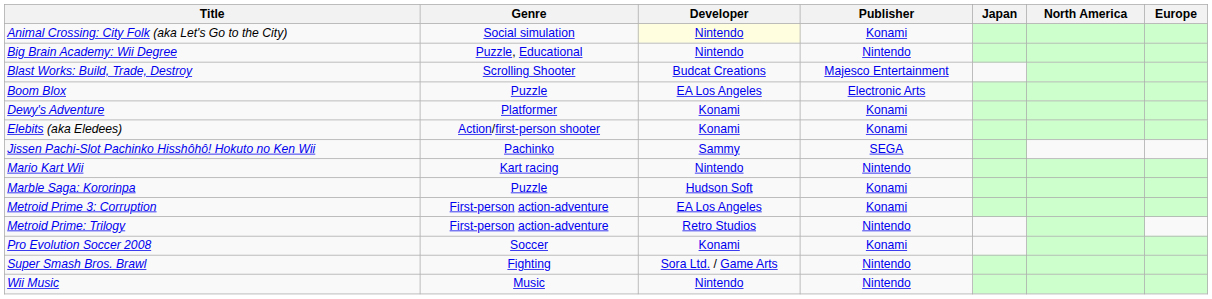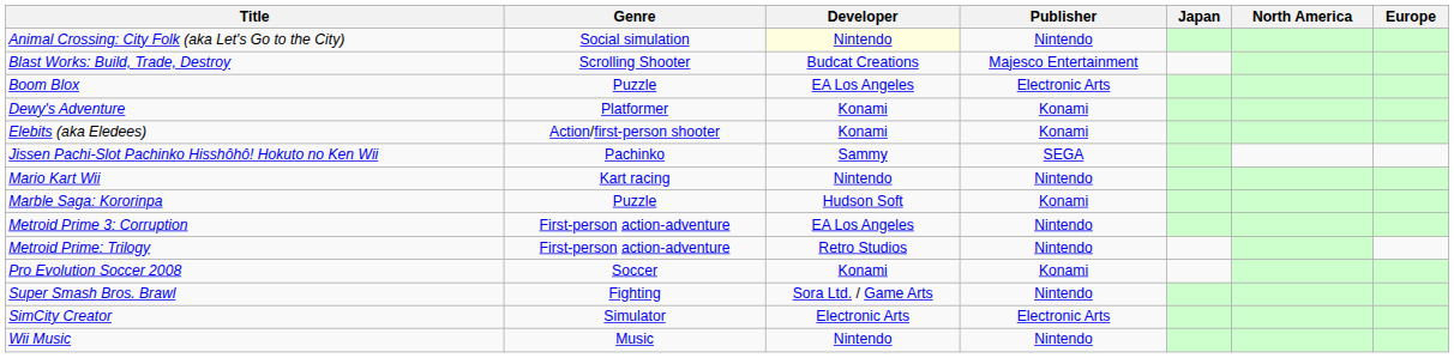 <table class="wikitable sortable" style="width:100%">
 <tr>
 <th>Title</th>
 <th>Genre</th>
 <th>Developer</th>
 <th>Publisher</th>
 <th>Japan</th>
 <th>North America</th>
 <th>Europe</th>
 </tr>
 <tr>
 <td><em><a href='#'>Animal Crossing: City Folk</a> (aka Let's Go to the City)</em></td>
 <td align=center><a href='#'>Social simulation</a></td>
 <td align=center style="background: lightyellow;"><a href='#'>Nintendo</a></td>
-<td align=center><a href='#'>Konami</a></td>
-<td bgcolor="#ccffcc" align="center"></td>
-<td align=center bgcolor='#ccffcc'></td>
-<td align=center bgcolor='#ccffcc'></td>
-</tr>
-<tr>
-<td><em><a href='#'>Big Brain Academy: Wii Degree</a></em></td>
-<td align=center><a href='#'>Puzzle</a>, <a href='#'>Educational</a></td>
-<td align=center><a href='#'>Nintendo</a></td>
 <td align=center><a href='#'>Nintendo</a></td>
 <td bgcolor="#ccffcc" align="center"></td>
 <td align=center bgcolor='#ccffcc'></td>
 <td align=center bgcolor='#ccffcc'></td>
 </tr>
 <tr>
 <td><em><a href='#'>Blast Works: Build, Trade, Destroy</a></em></td>
 <td align=center><a href='#'>Scrolling Shooter</a></td>
 <td align=center><a href='#'>Budcat Creations</a></td>
 <td align=center><a href='#'>Majesco Entertainment</a></td>
 <td></td>
 <td align=center bgcolor='#ccffcc'></td>
 <td align=center bgcolor='#ccffcc'></td>
 </tr>
 <tr>
 <td><em><a href='#'>Boom Blox</a></em></td>
 <td align=center><a href='#'>Puzzle</a></td>
 <td align=center><a href='#'>EA Los Angeles</a></td>
 <td align=center><a href='#'>Electronic Arts</a></td>
 <td bgcolor="#ccffcc" align="center"></td>
 <td align=center bgcolor='#ccffcc'></td>
 <td align=center bgcolor='#ccffcc'></td>
 </tr>
 <tr>
 <td><em><a href='#'>Dewy's Adventure</a></em></td>
 <td align=center><a href='#'>Platformer</a></td>
 <td align=center><a href='#'>Konami</a></td>
 <td align=center><a href='#'>Konami</a></td>
 <td bgcolor="#ccffcc" align="center"></td>
 <td align=center bgcolor='#ccffcc'></td>
 <td align=center bgcolor='#ccffcc'></td>
 </tr>
 <tr>
 <td><em><a href='#'>Elebits</a> (aka Eledees)</em></td>
 <td align=center><a href='#'>Action</a>/<a href='#'>first-person shooter</a></td>
 <td align=center><a href='#'>Konami</a></td>
 <td align=center><a href='#'>Konami</a></td>
 <td bgcolor="#ccffcc" align="center"></td>
 <td align=center bgcolor='#ccffcc'></td>
 <td align=center bgcolor='#ccffcc'></td>
 </tr>
 <tr>
 <td><em><a href='#'>Jissen Pachi-Slot Pachinko Hisshôhô! Hokuto no Ken Wii</a></em></td>
 <td align=center><a href='#'>Pachinko</a></td>
 <td align=center><a href='#'>Sammy</a></td>
 <td align=center><a href='#'>SEGA</a></td>
 <td bgcolor="#ccffcc" align="center"></td>
 <td></td>
 <td></td>
 </tr>
 <tr>
 <td><em><a href='#'>Mario Kart Wii</a></em></td>
 <td align=center><a href='#'>Kart racing</a></td>
 <td align=center><a href='#'>Nintendo</a></td>
 <td align=center><a href='#'>Nintendo</a></td>
 <td bgcolor="#ccffcc" align="center"></td>
 <td align=center bgcolor='#ccffcc'></td>
 <td align=center bgcolor='#ccffcc'></td>
 </tr>
 <tr>
 <td><em><a href='#'>Marble Saga: Kororinpa</a></em></td>
 <td align=center><a href='#'>Puzzle</a></td>
 <td align=center><a href='#'>Hudson Soft</a></td>
 <td align=center><a href='#'>Konami</a></td>
 <td bgcolor="#ccffcc" align="center"></td>
 <td align=center bgcolor='#ccffcc'></td>
 <td align=center bgcolor='#ccffcc'></td>
 </tr>
 <tr>
 <td><em><a href='#'>Metroid Prime 3: Corruption</a></em></td>
 <td align=center><a href='#'>First-person</a> <a href='#'>action-adventure</a></td>
 <td align=center><a href='#'>EA Los Angeles</a></td>
-<td align=center><a href='#'>Konami</a></td>
+<td align=center><a href='#'>Nintendo</a></td>
 <td bgcolor="#ccffcc" align="center"></td>
 <td align=center bgcolor='#ccffcc'></td>
 <td align=center bgcolor='#ccffcc'></td>
 </tr>
 <tr>
 <td><em><a href='#'>Metroid Prime: Trilogy</a></em></td>
 <td align=center><a href='#'>First-person</a> <a href='#'>action-adventure</a></td>
 <td align=center><a href='#'>Retro Studios</a></td>
 <td align=center><a href='#'>Nintendo</a></td>
 <td></td>
 <td align=center bgcolor='#ccffcc'></td>
 <td></td>
 </tr>
 <tr>
 <td><em><a href='#'>Pro Evolution Soccer 2008</a></em></td>
 <td align=center><a href='#'>Soccer</a></td>
 <td align=center><a href='#'>Konami</a></td>
 <td align=center><a href='#'>Konami</a></td>
 <td></td>
 <td align=center bgcolor='#ccffcc'></td>
 <td align=center bgcolor='#ccffcc'></td>
 </tr>
 <tr>
 <td><em><a href='#'>Super Smash Bros. Brawl</a></em></td>
 <td align=center><a href='#'>Fighting</a></td>
 <td align=center><a href='#'>Sora Ltd.</a> / <a href='#'>Game Arts</a></td>
 <td align=center><a href='#'>Nintendo</a></td>
 <td bgcolor="#ccffcc" align="center"></td>
 <td align=center bgcolor='#ccffcc'></td>
 <td align=center bgcolor='#ccffcc'></td>
 </tr>
 <tr>
+<td><em><a href='#'>SimCity Creator</a></em></td>
+<td align=center><a href='#'>Simulator</a></td>
+<td align=center><a href='#'>Electronic Arts</a></td>
+<td align=center><a href='#'>Electronic Arts</a></td>
+<td bgcolor="#ccffcc" align="center"></td>
+<td align=center bgcolor='#ccffcc'></td>
+<td align=center bgcolor='#ccffcc'></td>
+</tr>
+<tr>
 <td><em><a href='#'>Wii Music</a></em></td>
 <td align=center><a href='#'>Music</a></td>
 <td align=center><a href='#'>Nintendo</a></td>
 <td align=center><a href='#'>Nintendo</a></td>
 <td bgcolor="#ccffcc" align="center"></td>
 <td align=center bgcolor='#ccffcc'></td>
 <td align=center bgcolor='#ccffcc'></td>
 </tr>
 </table>
